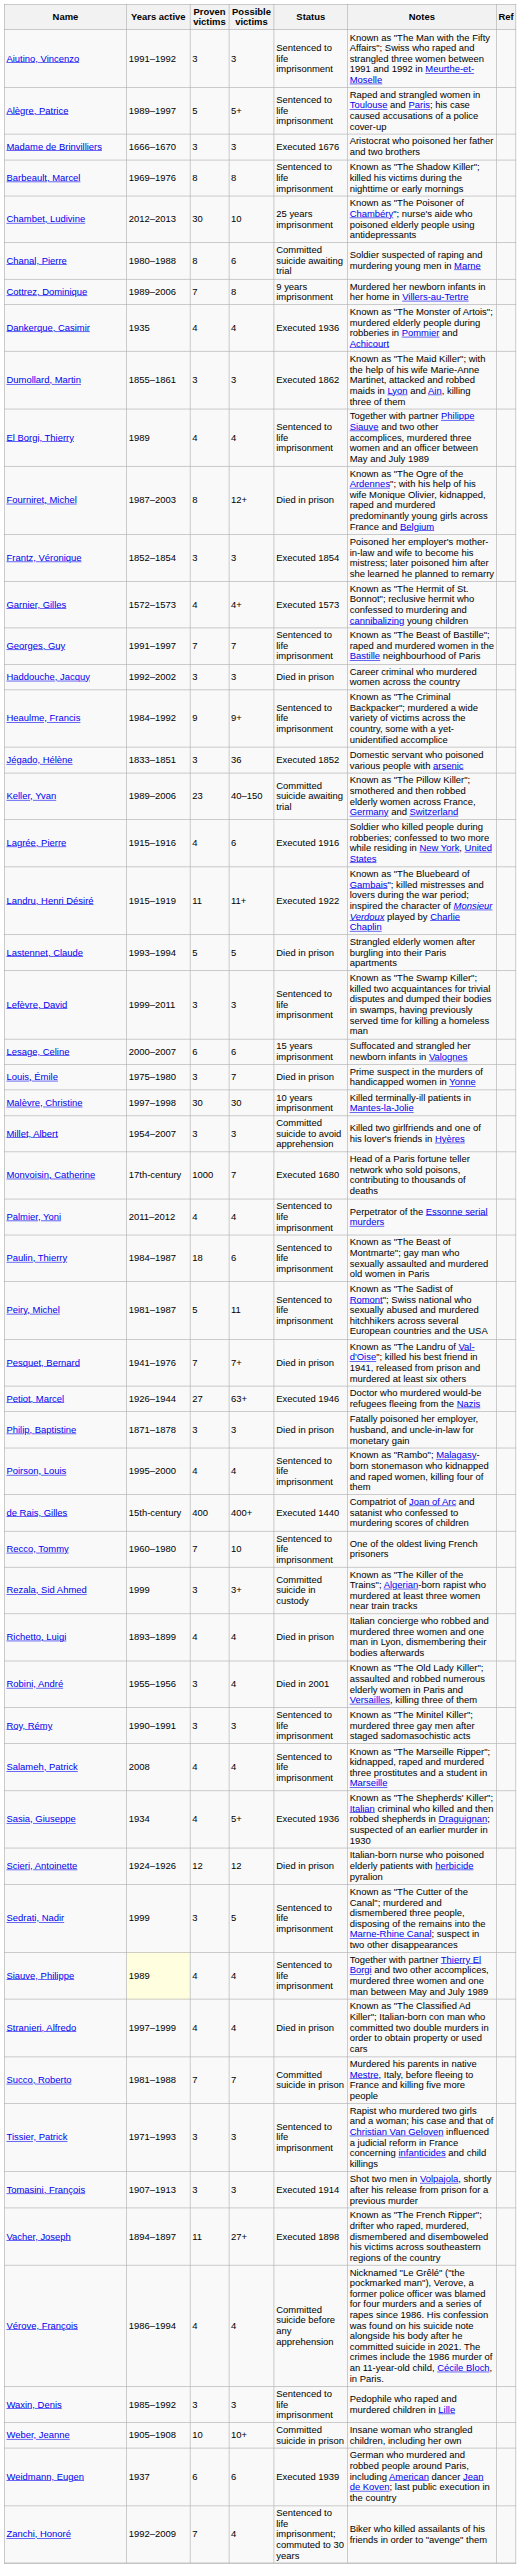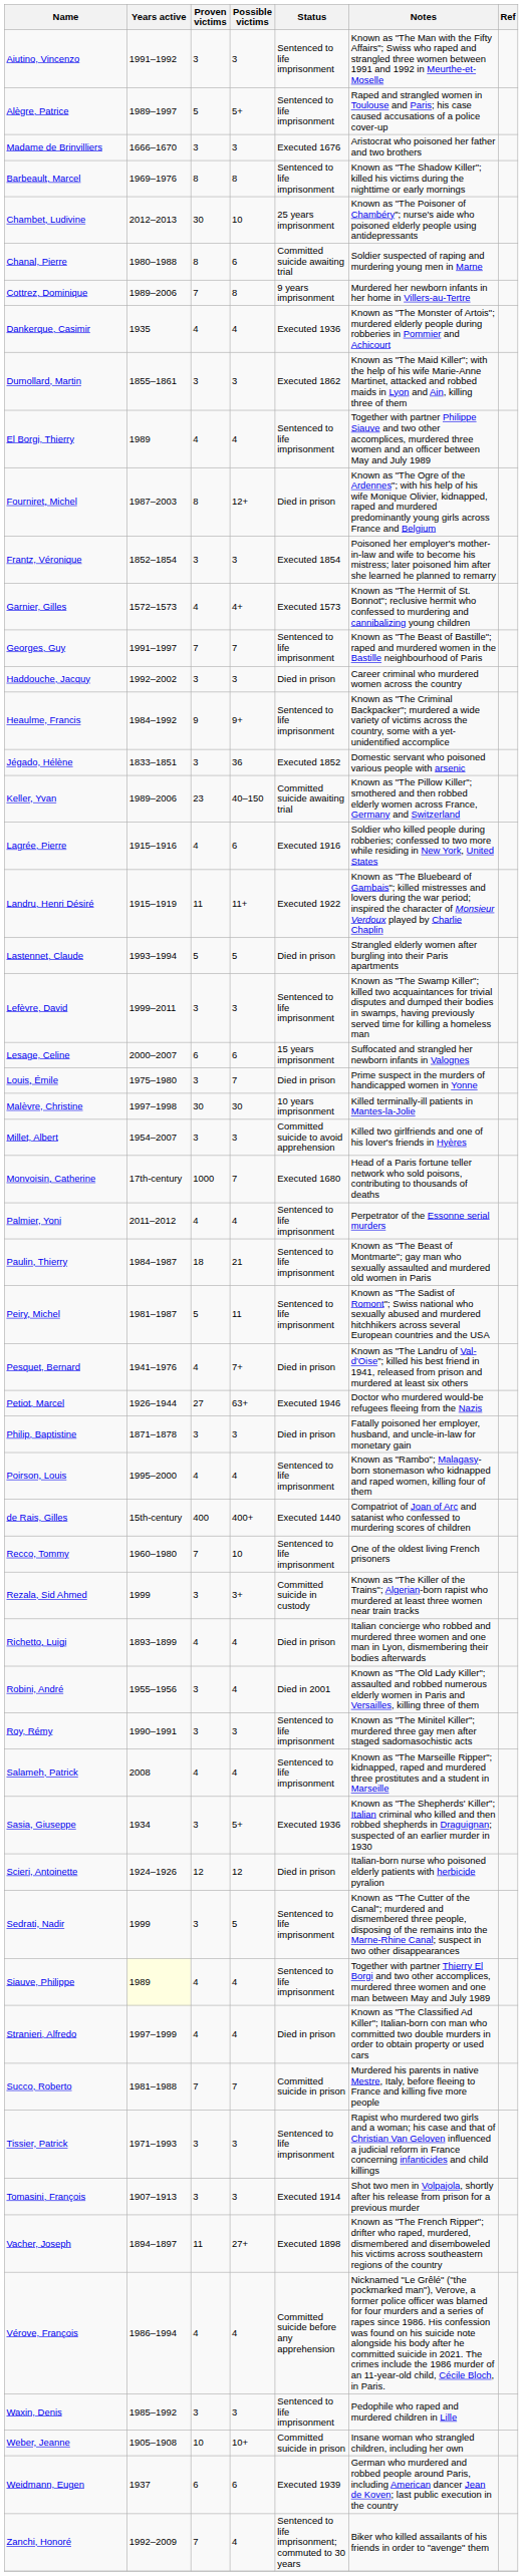 <table class="wikitable sortable">
 <tr>
 <th width="200px">Name</th>
 <th width="100px">Years active</th>
 <th data-sort-type="number">Proven victims</th>
 <th data-sort-type="number">Possible victims</th>
 <th>Status</th>
 <th>Notes</th>
 <th>Ref</th>
 </tr>
 <tr>
 <td><a href='#'>Aiutino, Vincenzo</a></td>
 <td>1991–1992</td>
 <td>3</td>
 <td>3</td>
 <td>Sentenced to life imprisonment</td>
 <td>Known as "The Man with the Fifty Affairs"; Swiss who raped and strangled three women between 1991 and 1992 in <a href='#'>Meurthe-et-Moselle</a></td>
 <td></td>
 </tr>
 <tr>
 <td><a href='#'>Alègre, Patrice</a></td>
 <td>1989–1997</td>
 <td>5</td>
 <td>5+</td>
 <td>Sentenced to life imprisonment</td>
 <td>Raped and strangled women in <a href='#'>Toulouse</a> and <a href='#'>Paris</a>; his case caused accusations of a police cover-up</td>
 <td></td>
 </tr>
 <tr>
 <td><a href='#'>Madame de Brinvilliers</a></td>
 <td>1666–1670</td>
 <td>3</td>
 <td>3</td>
 <td>Executed 1676</td>
 <td>Aristocrat who poisoned her father and two brothers</td>
 <td></td>
 </tr>
 <tr>
 <td><a href='#'>Barbeault, Marcel</a></td>
 <td>1969–1976</td>
 <td>8</td>
 <td>8</td>
 <td>Sentenced to life imprisonment</td>
 <td>Known as "The Shadow Killer"; killed his victims during the nighttime or early mornings</td>
 <td></td>
 </tr>
 <tr>
 <td><a href='#'>Chambet, Ludivine</a></td>
 <td>2012–2013</td>
 <td>30</td>
 <td>10</td>
 <td>25 years imprisonment</td>
 <td>Known as "The Poisoner of <a href='#'>Chambéry</a>"; nurse's aide who poisoned elderly people using antidepressants</td>
 <td></td>
 </tr>
 <tr>
 <td><a href='#'>Chanal, Pierre</a></td>
 <td>1980–1988</td>
 <td>8</td>
 <td>6</td>
 <td>Committed suicide awaiting trial</td>
 <td>Soldier suspected of raping and murdering young men in <a href='#'>Marne</a></td>
 <td></td>
 </tr>
 <tr>
 <td><a href='#'>Cottrez, Dominique</a></td>
 <td>1989–2006</td>
 <td>7</td>
 <td>8</td>
 <td>9 years imprisonment</td>
 <td>Murdered her newborn infants in her home in <a href='#'>Villers-au-Tertre</a></td>
 <td></td>
 </tr>
 <tr>
 <td><a href='#'>Dankerque, Casimir</a></td>
 <td>1935</td>
 <td>4</td>
 <td>4</td>
 <td>Executed 1936</td>
 <td>Known as "The Monster of Artois"; murdered elderly people during robberies in <a href='#'>Pommier</a> and <a href='#'>Achicourt</a></td>
 <td></td>
 </tr>
 <tr>
 <td><a href='#'>Dumollard, Martin</a></td>
 <td>1855–1861</td>
 <td>3</td>
 <td>3</td>
 <td>Executed 1862</td>
 <td>Known as "The Maid Killer"; with the help of his wife Marie-Anne Martinet, attacked and robbed maids in <a href='#'>Lyon</a> and <a href='#'>Ain</a>, killing three of them</td>
 <td></td>
 </tr>
 <tr>
 <td><a href='#'>El Borgi, Thierry</a></td>
 <td>1989</td>
 <td>4</td>
 <td>4</td>
 <td>Sentenced to life imprisonment</td>
 <td>Together with partner <a href='#'>Philippe Siauve</a> and two other accomplices, murdered three women and an officer between May and July 1989</td>
 <td></td>
 </tr>
 <tr>
 <td><a href='#'>Fourniret, Michel</a></td>
 <td>1987–2003</td>
 <td>8</td>
 <td>12+</td>
 <td>Died in prison</td>
 <td>Known as "The Ogre of the <a href='#'>Ardennes</a>"; with his help of his wife Monique Olivier, kidnapped, raped and murdered predominantly young girls across France and <a href='#'>Belgium</a></td>
 <td></td>
 </tr>
 <tr>
 <td><a href='#'>Frantz, Véronique</a></td>
 <td>1852–1854</td>
 <td>3</td>
 <td>3</td>
 <td>Executed 1854</td>
 <td>Poisoned her employer's mother-in-law and wife to become his mistress; later poisoned him after she learned he planned to remarry</td>
 <td></td>
 </tr>
 <tr>
 <td><a href='#'>Garnier, Gilles</a></td>
 <td>1572–1573</td>
 <td>4</td>
 <td>4+</td>
 <td>Executed 1573</td>
 <td>Known as "The Hermit of St. Bonnot"; reclusive hermit who confessed to murdering and <a href='#'>cannibalizing</a> young children</td>
 <td></td>
 </tr>
 <tr>
 <td><a href='#'>Georges, Guy</a></td>
 <td>1991–1997</td>
 <td>7</td>
 <td>7</td>
 <td>Sentenced to life imprisonment</td>
 <td>Known as "The Beast of Bastille"; raped and murdered women in the <a href='#'>Bastille</a> neighbourhood of Paris</td>
 <td></td>
 </tr>
 <tr>
 <td><a href='#'>Haddouche, Jacquy</a></td>
 <td>1992–2002</td>
 <td>3</td>
 <td>3</td>
 <td>Died in prison</td>
 <td>Career criminal who murdered women across the country</td>
 <td></td>
 </tr>
 <tr>
 <td><a href='#'>Heaulme, Francis</a></td>
 <td>1984–1992</td>
 <td>9</td>
 <td>9+</td>
 <td>Sentenced to life imprisonment</td>
 <td>Known as "The Criminal Backpacker"; murdered a wide variety of victims across the country, some with a yet-unidentified accomplice</td>
 <td></td>
 </tr>
 <tr>
 <td><a href='#'>Jégado, Hélène</a></td>
 <td>1833–1851</td>
 <td>3</td>
 <td>36</td>
 <td>Executed 1852</td>
 <td>Domestic servant who poisoned various people with <a href='#'>arsenic</a></td>
 <td></td>
 </tr>
 <tr>
 <td><a href='#'>Keller, Yvan</a></td>
 <td>1989–2006</td>
 <td>23</td>
 <td>40–150</td>
 <td>Committed suicide awaiting trial</td>
 <td>Known as "The Pillow Killer"; smothered and then robbed elderly women across France, <a href='#'>Germany</a> and <a href='#'>Switzerland</a></td>
 <td></td>
 </tr>
 <tr>
 <td><a href='#'>Lagrée, Pierre</a></td>
 <td>1915–1916</td>
 <td>4</td>
 <td>6</td>
 <td>Executed 1916</td>
 <td>Soldier who killed people during robberies; confessed to two more while residing in <a href='#'>New York</a>, <a href='#'>United States</a></td>
 <td></td>
 </tr>
 <tr>
 <td><a href='#'>Landru, Henri Désiré</a></td>
 <td>1915–1919</td>
 <td>11</td>
 <td>11+</td>
 <td>Executed 1922</td>
 <td>Known as "The Bluebeard of <a href='#'>Gambais</a>"; killed mistresses and lovers during the war period; inspired the character of <em><a href='#'>Monsieur Verdoux</a></em> played by <a href='#'>Charlie Chaplin</a></td>
 <td></td>
 </tr>
 <tr>
 <td><a href='#'>Lastennet, Claude</a></td>
 <td>1993–1994</td>
 <td>5</td>
 <td>5</td>
 <td>Died in prison</td>
 <td>Strangled elderly women after burgling into their Paris apartments</td>
 <td></td>
 </tr>
 <tr>
 <td><a href='#'>Lefèvre, David</a></td>
 <td>1999–2011</td>
 <td>3</td>
 <td>3</td>
 <td>Sentenced to life imprisonment</td>
 <td>Known as "The Swamp Killer"; killed two acquaintances for trivial disputes and dumped their bodies in swamps, having previously served time for killing a homeless man</td>
 <td></td>
 </tr>
 <tr>
 <td><a href='#'>Lesage, Celine</a></td>
 <td>2000–2007</td>
 <td>6</td>
 <td>6</td>
 <td>15 years imprisonment</td>
 <td>Suffocated and strangled her newborn infants in <a href='#'>Valognes</a></td>
 <td></td>
 </tr>
 <tr>
 <td><a href='#'>Louis, Émile</a></td>
 <td>1975–1980</td>
 <td>3</td>
 <td>7</td>
 <td>Died in prison</td>
 <td>Prime suspect in the murders of handicapped women in <a href='#'>Yonne</a></td>
 <td></td>
 </tr>
 <tr>
 <td><a href='#'>Malèvre, Christine</a></td>
 <td>1997–1998</td>
 <td>30</td>
 <td>30</td>
 <td>10 years imprisonment</td>
 <td>Killed terminally-ill patients in <a href='#'>Mantes-la-Jolie</a></td>
 <td></td>
 </tr>
 <tr>
 <td><a href='#'>Millet, Albert</a></td>
 <td>1954–2007</td>
 <td>3</td>
 <td>3</td>
 <td>Committed suicide to avoid apprehension</td>
 <td>Killed two girlfriends and one of his lover's friends in <a href='#'>Hyères</a></td>
 <td></td>
 </tr>
 <tr>
 <td><a href='#'>Monvoisin, Catherine</a></td>
 <td data-sort-value="1601">17th-century</td>
 <td>1000</td>
 <td>7</td>
 <td>Executed 1680</td>
 <td>Head of a Paris fortune teller network who sold poisons, contributing to thousands of deaths</td>
 <td></td>
 </tr>
 <tr>
 <td><a href='#'>Palmier, Yoni</a></td>
 <td>2011–2012</td>
 <td>4</td>
 <td>4</td>
 <td>Sentenced to life imprisonment</td>
 <td>Perpetrator of the <a href='#'>Essonne serial murders</a></td>
 <td></td>
 </tr>
 <tr>
 <td><a href='#'>Paulin, Thierry</a></td>
 <td>1984–1987</td>
 <td>18</td>
-<td>6</td>
+<td>21</td>
 <td>Sentenced to life imprisonment</td>
 <td>Known as "The Beast of Montmarte"; gay man who sexually assaulted and murdered old women in Paris</td>
 <td></td>
 </tr>
 <tr>
 <td><a href='#'>Peiry, Michel</a></td>
 <td>1981–1987</td>
 <td>5</td>
 <td>11</td>
 <td>Sentenced to life imprisonment</td>
 <td>Known as "The Sadist of <a href='#'>Romont</a>"; Swiss national who sexually abused and murdered hitchhikers across several European countries and the USA</td>
 <td></td>
 </tr>
 <tr>
 <td><a href='#'>Pesquet, Bernard</a></td>
 <td>1941–1976</td>
-<td>7</td>
+<td>4</td>
 <td>7+</td>
 <td>Died in prison</td>
 <td>Known as "The Landru of <a href='#'>Val-d'Oise</a>"; killed his best friend in 1941, released from prison and murdered at least six others</td>
 <td></td>
 </tr>
 <tr>
 <td><a href='#'>Petiot, Marcel</a></td>
 <td>1926–1944</td>
 <td>27</td>
 <td>63+</td>
 <td>Executed 1946</td>
 <td>Doctor who murdered would-be refugees fleeing from the <a href='#'>Nazis</a></td>
 <td></td>
 </tr>
 <tr>
 <td><a href='#'>Philip, Baptistine</a></td>
 <td>1871–1878</td>
 <td>3</td>
 <td>3</td>
 <td>Died in prison</td>
 <td>Fatally poisoned her employer, husband, and uncle-in-law for monetary gain</td>
 <td></td>
 </tr>
 <tr>
 <td><a href='#'>Poirson, Louis</a></td>
 <td>1995–2000</td>
 <td>4</td>
 <td>4</td>
 <td>Sentenced to life imprisonment</td>
 <td>Known as "Rambo"; <a href='#'>Malagasy</a>-born stonemason who kidnapped and raped women, killing four of them</td>
 <td></td>
 </tr>
 <tr>
 <td><a href='#'>de Rais, Gilles</a></td>
 <td data-sort-value="1401">15th-century</td>
 <td>400</td>
 <td>400+</td>
 <td>Executed 1440</td>
 <td>Compatriot of <a href='#'>Joan of Arc</a> and satanist who confessed to murdering scores of children</td>
 <td></td>
 </tr>
 <tr>
 <td><a href='#'>Recco, Tommy</a></td>
 <td>1960–1980</td>
 <td>7</td>
 <td>10</td>
 <td>Sentenced to life imprisonment</td>
 <td>One of the oldest living French prisoners</td>
 <td></td>
 </tr>
 <tr>
 <td><a href='#'>Rezala, Sid Ahmed</a></td>
 <td>1999</td>
 <td>3</td>
 <td>3+</td>
 <td>Committed suicide in custody</td>
 <td>Known as "The Killer of the Trains"; <a href='#'>Algerian</a>-born rapist who murdered at least three women near train tracks</td>
 <td></td>
 </tr>
 <tr>
 <td><a href='#'>Richetto, Luigi</a></td>
 <td>1893–1899</td>
 <td>4</td>
 <td>4</td>
 <td>Died in prison</td>
 <td>Italian concierge who robbed and murdered three women and one man in Lyon, dismembering their bodies afterwards</td>
 <td></td>
 </tr>
 <tr>
 <td><a href='#'>Robini, André</a></td>
 <td>1955–1956</td>
 <td>3</td>
 <td>4</td>
 <td>Died in 2001</td>
 <td>Known as "The Old Lady Killer"; assaulted and robbed numerous elderly women in Paris and <a href='#'>Versailles</a>, killing three of them</td>
 <td></td>
 </tr>
 <tr>
 <td><a href='#'>Roy, Rémy</a></td>
 <td>1990–1991</td>
 <td>3</td>
 <td>3</td>
 <td>Sentenced to life imprisonment</td>
 <td>Known as "The Minitel Killer"; murdered three gay men after staged sadomasochistic acts</td>
 <td></td>
 </tr>
 <tr>
 <td><a href='#'>Salameh, Patrick</a></td>
 <td>2008</td>
 <td>4</td>
 <td>4</td>
 <td>Sentenced to life imprisonment</td>
 <td>Known as "The Marseille Ripper"; kidnapped, raped and murdered three prostitutes and a student in <a href='#'>Marseille</a></td>
 <td></td>
 </tr>
 <tr>
 <td><a href='#'>Sasia, Giuseppe</a></td>
 <td>1934</td>
-<td>4</td>
+<td>3</td>
 <td>5+</td>
 <td>Executed 1936</td>
 <td>Known as "The Shepherds' Killer"; <a href='#'>Italian</a> criminal who killed and then robbed shepherds in <a href='#'>Draguignan</a>; suspected of an earlier murder in 1930</td>
 <td></td>
 </tr>
 <tr>
 <td><a href='#'>Scieri, Antoinette</a></td>
 <td>1924–1926</td>
 <td>12</td>
 <td>12</td>
 <td>Died in prison</td>
 <td>Italian-born nurse who poisoned elderly patients with <a href='#'>herbicide</a> pyralion</td>
 <td></td>
 </tr>
 <tr>
 <td><a href='#'>Sedrati, Nadir</a></td>
 <td>1999</td>
 <td>3</td>
 <td>5</td>
 <td>Sentenced to life imprisonment</td>
 <td>Known as "The Cutter of the Canal"; murdered and dismembered three people, disposing of the remains into the <a href='#'>Marne-Rhine Canal</a>; suspect in two other disappearances</td>
 <td></td>
 </tr>
 <tr>
 <td><a href='#'>Siauve, Philippe</a></td>
 <td style="background: lightyellow;">1989</td>
 <td>4</td>
 <td>4</td>
 <td>Sentenced to life imprisonment</td>
 <td>Together with partner <a href='#'>Thierry El Borgi</a> and two other accomplices, murdered three women and one man between May and July 1989</td>
 <td></td>
 </tr>
 <tr>
 <td><a href='#'>Stranieri, Alfredo</a></td>
 <td>1997–1999</td>
 <td>4</td>
 <td>4</td>
 <td>Died in prison</td>
 <td>Known as "The Classified Ad Killer"; Italian-born con man who committed two double murders in order to obtain property or used cars</td>
 <td></td>
 </tr>
 <tr>
 <td><a href='#'>Succo, Roberto</a></td>
 <td>1981–1988</td>
 <td>7</td>
 <td>7</td>
 <td>Committed suicide in prison</td>
 <td>Murdered his parents in native <a href='#'>Mestre</a>, Italy, before fleeing to France and killing five more people</td>
 <td></td>
 </tr>
 <tr>
 <td><a href='#'>Tissier, Patrick</a></td>
 <td>1971–1993</td>
 <td>3</td>
 <td>3</td>
 <td>Sentenced to life imprisonment</td>
 <td>Rapist who murdered two girls and a woman; his case and that of <a href='#'>Christian Van Geloven</a> influenced a judicial reform in France concerning <a href='#'>infanticides</a> and child killings</td>
 <td></td>
 </tr>
 <tr>
 <td><a href='#'>Tomasini, François</a></td>
 <td>1907–1913</td>
 <td>3</td>
 <td>3</td>
 <td>Executed 1914</td>
 <td>Shot two men in <a href='#'>Volpajola</a>, shortly after his release from prison for a previous murder</td>
 <td></td>
 </tr>
 <tr>
 <td><a href='#'>Vacher, Joseph</a></td>
 <td>1894–1897</td>
 <td>11</td>
 <td>27+</td>
 <td>Executed 1898</td>
 <td>Known as "The French Ripper"; drifter who raped, murdered, dismembered and disemboweled his victims across southeastern regions of the country</td>
 <td></td>
 </tr>
 <tr>
 <td><a href='#'>Vérove, François</a></td>
 <td>1986–1994</td>
 <td>4</td>
 <td>4</td>
 <td>Committed suicide before any apprehension</td>
 <td>Nicknamed "Le Grêlé" ("the pockmarked man"), Verove, a former police officer was blamed for four murders and a series of rapes since 1986. His confession was found on his suicide note alongside his body after he committed suicide in 2021. The crimes include the 1986 murder of an 11-year-old child, <a href='#'>Cécile Bloch</a>, in Paris.</td>
 <td></td>
 </tr>
 <tr>
 <td><a href='#'>Waxin, Denis</a></td>
 <td>1985–1992</td>
 <td>3</td>
 <td>3</td>
 <td>Sentenced to life imprisonment</td>
 <td>Pedophile who raped and murdered children in <a href='#'>Lille</a></td>
 <td></td>
 </tr>
 <tr>
 <td><a href='#'>Weber, Jeanne</a></td>
 <td>1905–1908</td>
 <td>10</td>
 <td>10+</td>
 <td>Committed suicide in prison</td>
 <td>Insane woman who strangled children, including her own</td>
 <td></td>
 </tr>
 <tr>
 <td><a href='#'>Weidmann, Eugen</a></td>
 <td>1937</td>
 <td>6</td>
 <td>6</td>
 <td>Executed 1939</td>
 <td>German who murdered and robbed people around Paris, including <a href='#'>American</a> dancer <a href='#'>Jean de Koven</a>; last public execution in the country</td>
 <td></td>
 </tr>
 <tr>
 <td><a href='#'>Zanchi, Honoré</a></td>
 <td>1992–2009</td>
 <td>7</td>
 <td>4</td>
 <td>Sentenced to life imprisonment; commuted to 30 years</td>
 <td>Biker who killed assailants of his friends in order to "avenge" them</td>
 <td></td>
 </tr>
 <tr>
 </tr>
 </table>
